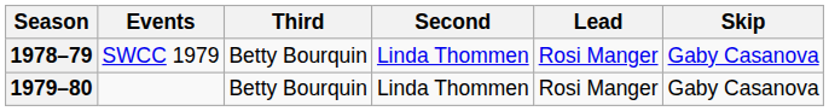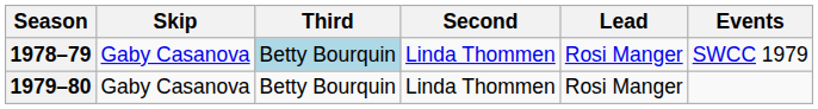 <table class="wikitable">
 <tr>
 <th scope="col">Season</th>
-<th scope="col">Events</th>
+<th scope="col">Skip</th>
 <th scope="col">Third</th>
 <th scope="col">Second</th>
 <th scope="col">Lead</th>
-<th scope="col">Skip</th>
+<th scope="col">Events</th>
 </tr>
 <tr>
 <th scope="row">1978–79</th>
-<td><a href='#'>SWCC</a> 1979 <br> </td>
-<td>Betty Bourquin</td>
+<td><a href='#'>Gaby Casanova</a></td>
+<td style="background: lightblue;">Betty Bourquin</td>
 <td><a href='#'>Linda Thommen</a></td>
 <td><a href='#'>Rosi Manger</a></td>
-<td><a href='#'>Gaby Casanova</a></td>
+<td><a href='#'>SWCC</a> 1979 <br> </td>
 </tr>
 <tr>
 <th scope="row">1979–80</th>
-<td> </td>
+<td>Gaby Casanova</td>
 <td>Betty Bourquin</td>
 <td>Linda Thommen</td>
 <td>Rosi Manger</td>
-<td>Gaby Casanova</td>
+<td> </td>
 </tr>
 </table>
